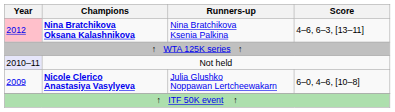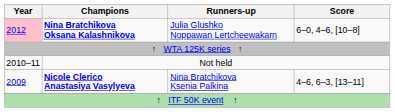 <table class="wikitable" style="font-size:90%">
 <tr>
 <th>Year</th>
 <th width="200">Champions</th>
 <th width="200">Runners-up</th>
 <th width="150">Score</th>
 </tr>
 <tr>
 <td style="background: pink;"><a href='#'>2012</a></td>
 <td> <strong><a href='#'>Nina Bratchikova</a></strong> <br>  <strong><a href='#'>Oksana Kalashnikova</a></strong></td>
-<td> <a href='#'>Nina Bratchikova</a> <br>  <a href='#'>Ksenia Palkina</a></td>
-<td>4–6, 6–3, [13–11]</td>
+<td> <a href='#'>Julia Glushko</a> <br>  <a href='#'>Noppawan Lertcheewakarn</a></td>
+<td>6–0, 4–6, [10–8]</td>
 </tr>
 <tr style="background:silver;">
 <td colspan="5" align="center">↑   <a href='#'>WTA 125K series</a>   ↑</td>
 </tr>
 <tr>
-<td style="background: lavender;">2010–11</td>
+<td>2010–11</td>
 <td colspan=3 align=center>Not held</td>
 </tr>
 <tr>
 <td><a href='#'>2009</a></td>
 <td> <strong><a href='#'>Nicole Clerico</a></strong> <br>  <strong><a href='#'>Anastasiya Vasylyeva</a></strong></td>
-<td> <a href='#'>Julia Glushko</a> <br>  <a href='#'>Noppawan Lertcheewakarn</a></td>
-<td>6–0, 4–6, [10–8]</td>
+<td> <a href='#'>Nina Bratchikova</a> <br>  <a href='#'>Ksenia Palkina</a></td>
+<td>4–6, 6–3, [13–11]</td>
 </tr>
 <tr>
 </tr>
 <tr bgcolor="#addfad">
 <td colspan="5" align="center">↑   <a href='#'>ITF 50K event</a>    ↑</td>
 </tr>
 </table>
